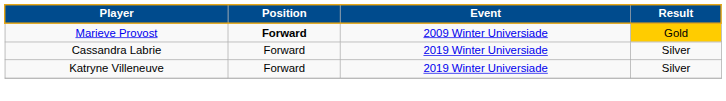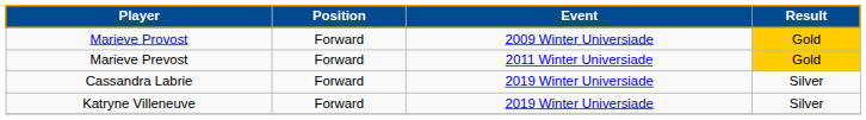 <table class="wikitable" width="80%">
 <tr align="center"  style=" background:#004B8D;color:#FFFFFF;border: 2px solid #E7A614;">
 <td><strong>Player</strong></td>
 <td><strong>Position</strong></td>
 <td><strong>Event</strong></td>
 <td><strong>Result</strong></td>
 </tr>
 <tr align="center" bgcolor="">
 <td><a href='#'>Marieve Provost</a></td>
-<td><strong>Forward</strong></td>
+<td>Forward</td>
 <td><a href='#'>2009 Winter Universiade</a></td>
+<td bgcolor="#FFCC00">Gold</td>
+</tr>
+<tr align="center" bgcolor="">
+<td>Marieve Prevost</td>
+<td>Forward</td>
+<td><a href='#'>2011 Winter Universiade</a></td>
 <td bgcolor="#FFCC00">Gold</td>
 </tr>
 <tr align="center" bgcolor="">
 <td>Cassandra Labrie</td>
 <td>Forward</td>
 <td><a href='#'>2019 Winter Universiade</a></td>
 <td>Silver</td>
 </tr>
 <tr align="center" bgcolor="">
 <td>Katryne Villeneuve</td>
 <td>Forward</td>
 <td><a href='#'>2019 Winter Universiade</a></td>
 <td>Silver</td>
 </tr>
 <tr align="center" bgcolor="">
 </tr>
 </table>
